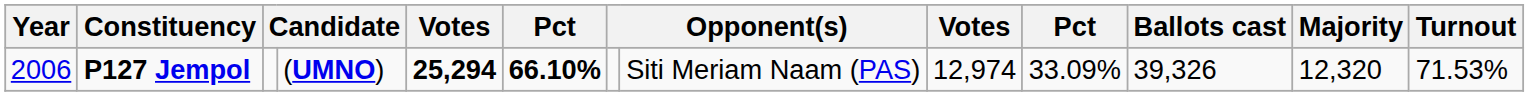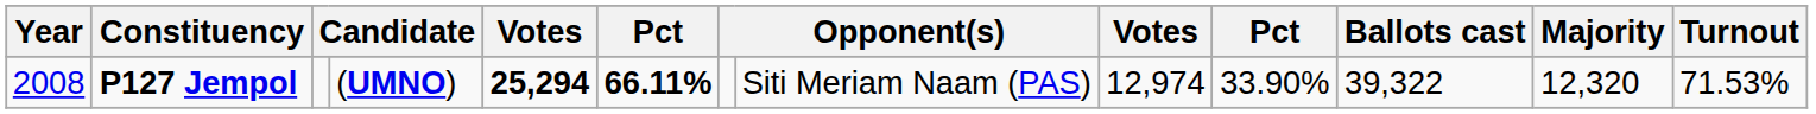 <table class="wikitable" style="margin:0.5em ; font-size:95%">
 <tr>
 <th>Year</th>
 <th>Constituency</th>
 <th colspan=2>Candidate</th>
 <th>Votes</th>
 <th>Pct</th>
 <th colspan=2>Opponent(s)</th>
 <th>Votes</th>
 <th>Pct</th>
 <th>Ballots cast</th>
 <th>Majority</th>
 <th>Turnout</th>
 </tr>
 <tr>
-<td><a href='#'>2006</a></td>
+<td><a href='#'>2008</a></td>
 <td><strong>P127 <a href='#'>Jempol</a></strong></td>
 <td></td>
 <td> (<a href='#'><strong>UMNO</strong></a>)</td>
 <td align="right"><strong>25,294</strong></td>
-<td><strong>66.10%</strong></td>
+<td><strong>66.11%</strong></td>
 <td></td>
 <td>Siti Meriam Naam (<a href='#'>PAS</a>)</td>
 <td align="right">12,974</td>
-<td>33.09%</td>
-<td>39,326</td>
+<td>33.90%</td>
+<td>39,322</td>
 <td>12,320</td>
 <td>71.53%</td>
 </tr>
 </table>
